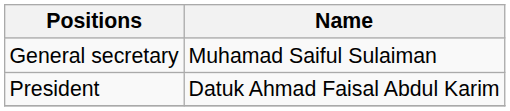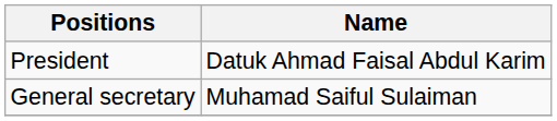 <table class="wikitable">
 <tr>
 <th>Positions</th>
 <th>Name</th>
 </tr>
 <tr>
+<td>President</td>
+<td> Datuk Ahmad Faisal Abdul Karim</td>
+</tr>
+<tr>
 <td>General secretary</td>
 <td> Muhamad Saiful Sulaiman</td>
 </tr>
 <tr>
-<td>President</td>
-<td> Datuk Ahmad Faisal Abdul Karim</td>
-</tr>
-<tr>
 </tr>
 </table>
